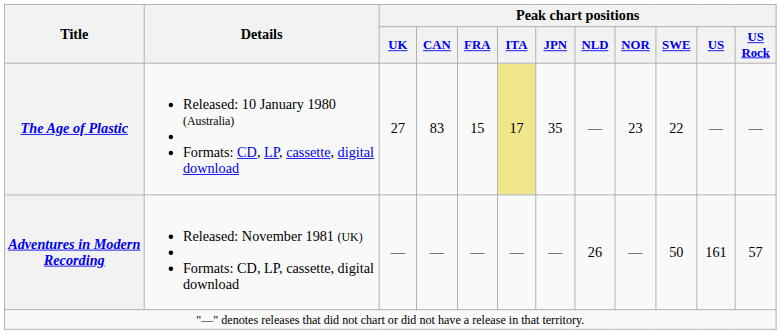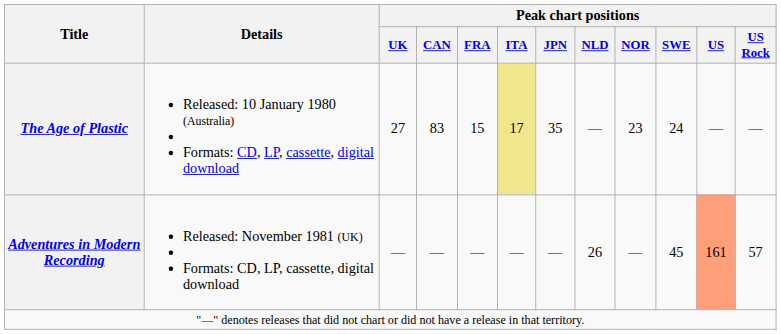 <table class="wikitable plainrowheaders">
 <tr>
 <th scope="col" rowspan="2" style="width:12em;">Title</th>
 <th scope="col" rowspan="2" style="width:20em;">Details</th>
 <th scope="col" colspan="10">Peak chart positions</th>
 </tr>
 <tr>
 <th scope="col" style="width:3em;font-size:90%"><a href='#'>UK</a><br></th>
 <th scope="col" style="width:3em;font-size:90%;"><a href='#'>CAN</a><br></th>
 <th scope="col" style="width:3em;font-size:90%"><a href='#'>FRA</a><br></th>
 <th scope="col" style="width:3em;font-size:90%"><a href='#'>ITA</a><br></th>
 <th scope="col" style="width:3em;font-size:90%"><a href='#'>JPN</a><br></th>
 <th scope="col" style="width:3em;font-size:90%"><a href='#'>NLD</a><br></th>
 <th scope="col" style="width:3em;font-size:90%"><a href='#'>NOR</a><br></th>
 <th scope="col" style="width:3em;font-size:90%"><a href='#'>SWE</a><br></th>
 <th scope="col" style="width:3em;font-size:90%"><a href='#'>US</a><br></th>
 <th scope="col" style="width:3em;font-size:90%"><a href='#'>US<br>Rock</a><br></th>
 </tr>
 <tr>
 <th scope="row" align="left"><em><a href='#'>The Age of Plastic</a></em></th>
 <td><br><ul><li>Released: 10 January 1980 <small>(Australia)</small></li><li></li><li>Formats: <a href='#'>CD</a>, <a href='#'>LP</a>, <a href='#'>cassette</a>, <a href='#'>digital download</a></li></ul></td>
 <td style="text-align:center;">27 </td>
 <td style="text-align:center;">83 </td>
 <td style="text-align:center;">15 </td>
 <td style="background: khaki; text-align:center;">17 </td>
 <td style="text-align:center;">35<br> </td>
 <td style="text-align:center;">— </td>
 <td style="text-align:center;">23 </td>
-<td style="text-align:center;">22 </td>
+<td style="text-align:center;">24 </td>
 <td style="text-align:center;">— </td>
 <td style="text-align:center;">— </td>
 </tr>
 <tr>
 <th scope="row"><em><a href='#'>Adventures in Modern Recording</a></em></th>
 <td><br><ul><li>Released: November 1981 <small>(UK)</small></li><li></li><li>Formats: CD, LP, cassette, digital download</li></ul></td>
 <td style="text-align:center;">— </td>
 <td style="text-align:center;">— </td>
 <td style="text-align:center;">— </td>
 <td style="text-align:center;">— </td>
 <td style="text-align:center;">— </td>
 <td style="text-align:center;">26 </td>
 <td style="text-align:center;">— </td>
-<td style="text-align:center;">50 </td>
-<td style="text-align:center;">161 </td>
+<td style="text-align:center;">45 </td>
+<td style="background: lightsalmon; text-align:center;">161 </td>
 <td style="text-align:center;">57<br> </td>
 </tr>
 <tr>
 <td colspan="14" style="text-align:center; font-size:85%">"—" denotes releases that did not chart or did not have a release in that territory.</td>
 </tr>
 </table>
